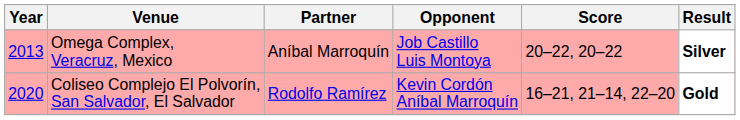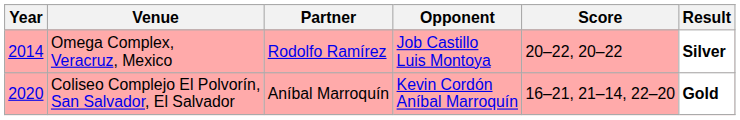 <table class="sortable wikitable" style="font-size: 90%;">
 <tr>
 <th>Year</th>
 <th>Venue</th>
 <th>Partner</th>
 <th>Opponent</th>
 <th>Score</th>
 <th>Result</th>
 </tr>
 <tr style="background:#FFAAAA">
-<td align="center"><a href='#'>2013</a></td>
+<td align="center"><a href='#'>2014</a></td>
 <td align="left">Omega Complex,<br><a href='#'>Veracruz</a>, Mexico</td>
-<td align="left">Aníbal Marroquín</td>
+<td align="left"> <a href='#'>Rodolfo Ramírez</a></td>
 <td align="left"> <a href='#'>Job Castillo</a><br> <a href='#'>Luis Montoya</a></td>
 <td align="left">20–22, 20–22</td>
 <td style="text-align:left; background:white"> <strong>Silver</strong></td>
 </tr>
 <tr style="background:#FFAAAA">
 <td align="center"><a href='#'>2020</a></td>
 <td align="left">Coliseo Complejo El Polvorín,<br><a href='#'>San Salvador</a>, El Salvador</td>
-<td align="left"> <a href='#'>Rodolfo Ramírez</a></td>
+<td align="left">Aníbal Marroquín</td>
 <td align="left"> <a href='#'>Kevin Cordón</a><br> <a href='#'>Aníbal Marroquín</a></td>
 <td align="left">16–21, 21–14, 22–20</td>
 <td style="text-align:left; background:white"> <strong>Gold</strong></td>
 </tr>
 </table>
